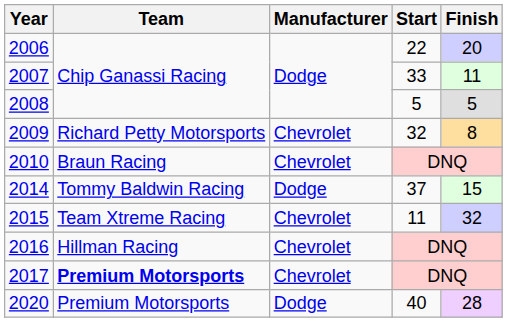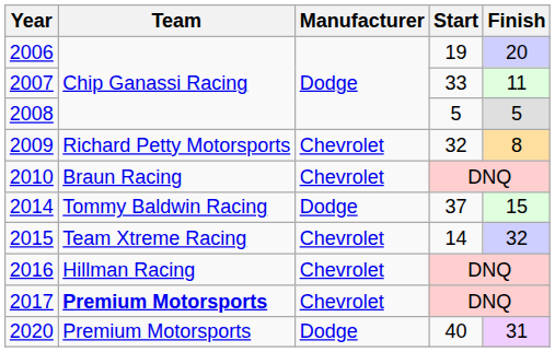 <table class="wikitable" style="font-size: 90%;">
 <tr>
 <th>Year</th>
 <th>Team</th>
 <th>Manufacturer</th>
 <th>Start</th>
 <th>Finish</th>
 </tr>
 <tr>
 <td><a href='#'>2006</a></td>
 <td rowspan=3><a href='#'>Chip Ganassi Racing</a></td>
 <td rowspan=3><a href='#'>Dodge</a></td>
-<td align=center>22</td>
+<td align=center>19</td>
 <td align=center style="background:#CFCFFF;">20</td>
 </tr>
 <tr>
 <td><a href='#'>2007</a></td>
 <td align=center>33</td>
 <td align=center style="background:#dfffdf;">11</td>
 </tr>
 <tr>
 <td><a href='#'>2008</a></td>
 <td align=center>5</td>
 <td align=center style="background:#DFDFDF;">5</td>
 </tr>
 <tr>
 <td><a href='#'>2009</a></td>
 <td><a href='#'>Richard Petty Motorsports</a></td>
 <td><a href='#'>Chevrolet</a></td>
 <td align=center>32</td>
 <td align=center style="background:#FFDF9F;">8</td>
 </tr>
 <tr>
 <td><a href='#'>2010</a></td>
 <td><a href='#'>Braun Racing</a></td>
 <td><a href='#'>Chevrolet</a></td>
 <td colspan=2 align=center style="background:#FFCFCF;">DNQ</td>
 </tr>
 <tr>
 <td><a href='#'>2014</a></td>
 <td><a href='#'>Tommy Baldwin Racing</a></td>
 <td><a href='#'>Dodge</a></td>
 <td align=center>37</td>
 <td align=center style="background:#DFFFDF;">15</td>
 </tr>
 <tr>
 <td><a href='#'>2015</a></td>
 <td><a href='#'>Team Xtreme Racing</a></td>
 <td><a href='#'>Chevrolet</a></td>
-<td align=center>11</td>
+<td align=center>14</td>
 <td align=center style="background:#CFCFFF;">32</td>
 </tr>
 <tr>
 <td><a href='#'>2016</a></td>
 <td><a href='#'>Hillman Racing</a></td>
 <td><a href='#'>Chevrolet</a></td>
 <td colspan=2 align=center style="background:#FFCFCF;">DNQ</td>
 </tr>
 <tr>
 <td><a href='#'>2017</a></td>
 <td><strong><a href='#'>Premium Motorsports</a></strong></td>
 <td><a href='#'>Chevrolet</a></td>
 <td colspan=2 align=center style="background:#FFCFCF;">DNQ</td>
 </tr>
 <tr>
 <td><a href='#'>2020</a></td>
 <td><a href='#'>Premium Motorsports</a></td>
 <td><a href='#'>Dodge</a></td>
 <td align=center>40</td>
-<td align=center style="background:#EFCFFF;">28</td>
+<td align=center style="background:#EFCFFF;">31</td>
 </tr>
 </table>
